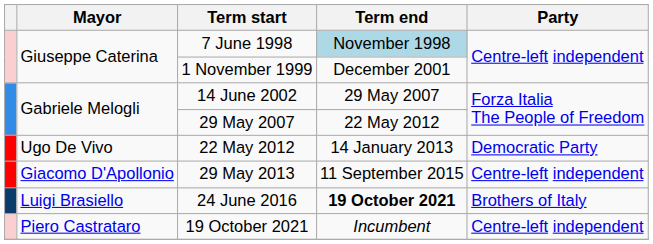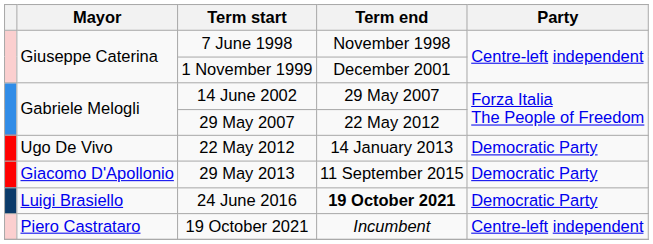 <table class="wikitable">
 <tr>
 <th class=unsortable> </th>
 <th>Mayor</th>
 <th>Term start</th>
 <th>Term end</th>
 <th>Party</th>
 </tr>
 <tr>
 <th rowspan=2 style="background:#FBCFCF;"></th>
 <td rowspan=2>Giuseppe Caterina</td>
 <td align=center>7 June 1998</td>
-<td align=center style="background: lightblue;">November 1998</td>
+<td align=center>November 1998</td>
 <td rowspan=2><a href='#'>Centre-left</a> <a href='#'>independent</a></td>
 </tr>
 <tr>
 <td align=center>1 November 1999</td>
 <td align=center>December 2001</td>
 </tr>
 <tr>
 <th rowspan=2 style="background:#318CE7;"></th>
 <td rowspan=2>Gabriele Melogli</td>
 <td align=center>14 June 2002</td>
 <td align=center>29 May 2007</td>
 <td rowspan=2><a href='#'>Forza Italia</a><br><a href='#'>The People of Freedom</a></td>
 </tr>
 <tr>
 <td align=center>29 May 2007</td>
 <td align=center>22 May 2012</td>
 </tr>
 <tr>
 <th style="background:#FF0000;"></th>
 <td>Ugo De Vivo</td>
 <td align=center>22 May 2012</td>
 <td align=center>14 January 2013</td>
 <td><a href='#'>Democratic Party</a></td>
 </tr>
 <tr>
 <th style="background:#FF0000;"></th>
 <td><a href='#'>Giacomo D'Apollonio</a></td>
 <td align=center>29 May 2013</td>
 <td align=center>11 September 2015</td>
-<td><a href='#'>Centre-left</a> <a href='#'>independent</a></td>
+<td><a href='#'>Democratic Party</a></td>
 </tr>
 <tr>
 <th style="background:#0B3B6A;"></th>
 <td><a href='#'>Luigi Brasiello</a></td>
 <td align=center>24 June 2016</td>
 <td align=center><strong>19 October 2021</strong></td>
-<td><a href='#'>Brothers of Italy</a></td>
+<td><a href='#'>Democratic Party</a></td>
 </tr>
 <tr>
 <th style="background:#FBCFCF;"></th>
 <td><a href='#'>Piero Castrataro</a></td>
 <td align=center>19 October 2021</td>
 <td align=center><em>Incumbent</em></td>
 <td><a href='#'>Centre-left</a> <a href='#'>independent</a></td>
 </tr>
 <tr>
 </tr>
 </table>
